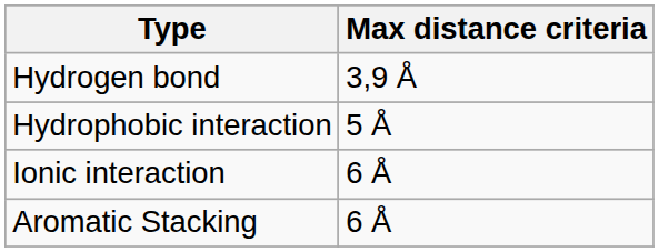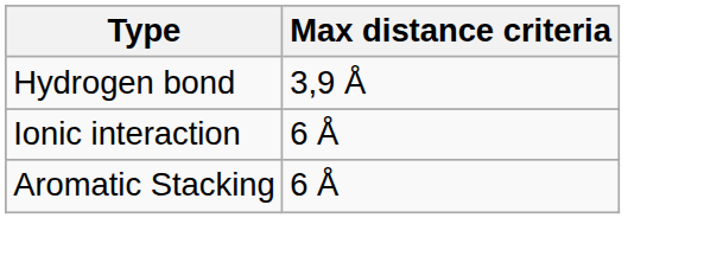 <table class="wikitable">
 <tr>
 <th>Type</th>
 <th>Max distance criteria</th>
 </tr>
 <tr>
 <td>Hydrogen bond</td>
 <td>3,9 Å</td>
 </tr>
 <tr>
-<td>Hydrophobic interaction</td>
-<td>5 Å</td>
-</tr>
-<tr>
 <td>Ionic interaction</td>
 <td>6 Å</td>
 </tr>
 <tr>
 <td>Aromatic Stacking</td>
 <td>6 Å</td>
 </tr>
 </table>
